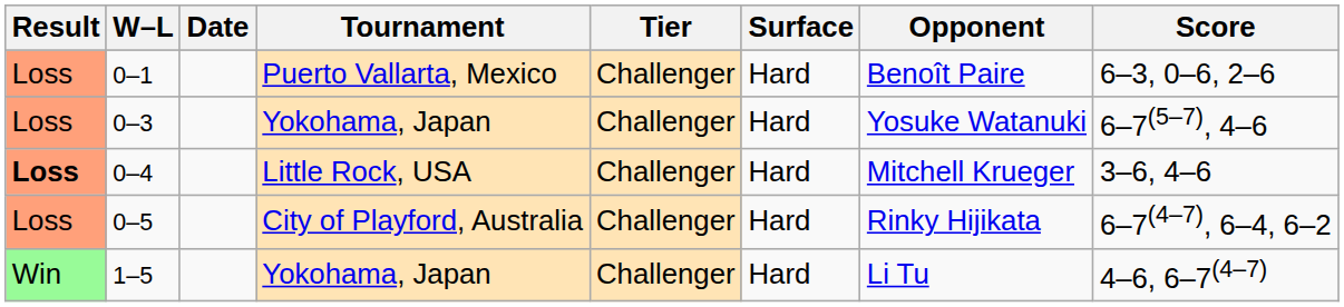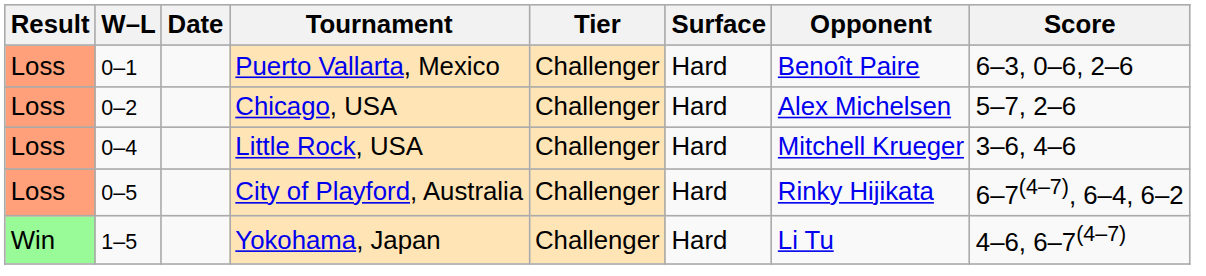 <table class="sortable wikitable">
 <tr>
 <th>Result</th>
 <th class="unsortable">W–L</th>
 <th>Date</th>
 <th>Tournament</th>
 <th>Tier</th>
 <th>Surface</th>
 <th>Opponent</th>
 <th class="unsortable">Score</th>
 </tr>
 <tr>
 <td bgcolor=FFA07A>Loss</td>
 <td><small>0–1</small></td>
 <td><a href='#'></a></td>
 <td bgcolor=moccasin><a href='#'>Puerto Vallarta</a>, Mexico</td>
 <td bgcolor=moccasin>Challenger</td>
 <td>Hard</td>
 <td> <a href='#'>Benoît Paire</a></td>
 <td>6–3, 0–6, 2–6</td>
 </tr>
 <tr>
 <td bgcolor=FFA07A>Loss</td>
-<td><small>0–3</small></td>
+<td><small>0–2</small></td>
 <td><a href='#'></a></td>
-<td style="background:moccasin;"><a href='#'>Yokohama</a>, Japan</td>
-<td style="background:moccasin;">Challenger</td>
+<td bgcolor=moccasin><a href='#'>Chicago</a>, USA</td>
+<td bgcolor=moccasin>Challenger</td>
 <td>Hard</td>
-<td> <a href='#'>Yosuke Watanuki</a></td>
-<td>6–7<sup>(5–7)</sup>, 4–6</td>
+<td> <a href='#'>Alex Michelsen</a></td>
+<td>5–7, 2–6</td>
 </tr>
 <tr>
-<td bgcolor=FFA07A><strong>Loss</strong></td>
+<td bgcolor=FFA07A>Loss</td>
 <td><small>0–4</small></td>
 <td><a href='#'></a></td>
 <td style="background:moccasin;"><a href='#'>Little Rock</a>, USA</td>
 <td style="background:moccasin;">Challenger</td>
 <td>Hard</td>
 <td> <a href='#'>Mitchell Krueger</a></td>
 <td>3–6, 4–6</td>
 </tr>
 <tr>
 <td bgcolor=FFA07A>Loss</td>
 <td><small>0–5</small></td>
 <td><a href='#'></a></td>
 <td style="background:moccasin;"><a href='#'>City of Playford</a>, Australia</td>
 <td style="background:moccasin;">Challenger</td>
 <td>Hard</td>
 <td> <a href='#'>Rinky Hijikata</a></td>
 <td>6–7<sup>(4–7)</sup>, 6–4, 6–2</td>
 </tr>
 <tr>
 <td bgcolor=98FB98>Win</td>
 <td><small>1–5</small></td>
 <td><a href='#'></a></td>
 <td style="background:moccasin;"><a href='#'>Yokohama</a>, Japan</td>
 <td style="background:moccasin;">Challenger</td>
 <td>Hard</td>
 <td> <a href='#'>Li Tu</a></td>
 <td>4–6, 6–7<sup>(4–7)</sup></td>
 </tr>
 </table>
